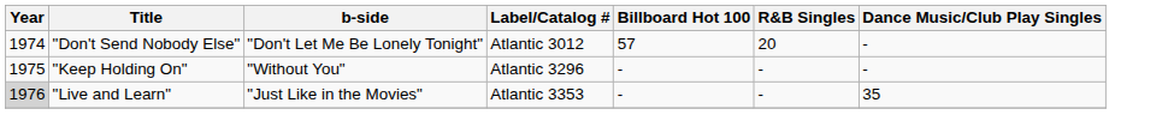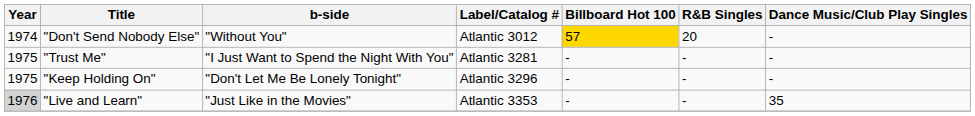 <table class=wikitable>
 <tr>
 <th>Year</th>
 <th>Title</th>
 <th>b-side</th>
 <th>Label/Catalog #</th>
 <th>Billboard Hot 100</th>
 <th>R&B Singles</th>
 <th>Dance Music/Club Play Singles</th>
 </tr>
 <tr>
 <td>1974</td>
 <td>"Don't Send Nobody Else"</td>
-<td>"Don't Let Me Be Lonely Tonight"</td>
+<td>"Without You"</td>
 <td>Atlantic 3012</td>
-<td>57</td>
+<td style="background: gold;">57</td>
 <td>20</td>
 <td>-</td>
 </tr>
 <tr>
 <td>1975</td>
+<td>"Trust Me"</td>
+<td>"I Just Want to Spend the Night With You"</td>
+<td>Atlantic 3281</td>
+<td>-</td>
+<td>-</td>
+<td>-</td>
+</tr>
+<tr>
+<td>1975</td>
 <td>"Keep Holding On"</td>
-<td>"Without You"</td>
+<td>"Don't Let Me Be Lonely Tonight"</td>
 <td>Atlantic 3296</td>
 <td>-</td>
 <td>-</td>
 <td>-</td>
 </tr>
 <tr>
 <td style="background: lightgrey;">1976</td>
 <td>"Live and Learn"</td>
 <td>"Just Like in the Movies"</td>
 <td>Atlantic 3353</td>
 <td>-</td>
 <td>-</td>
 <td>35</td>
 </tr>
 <tr>
 </tr>
 </table>
